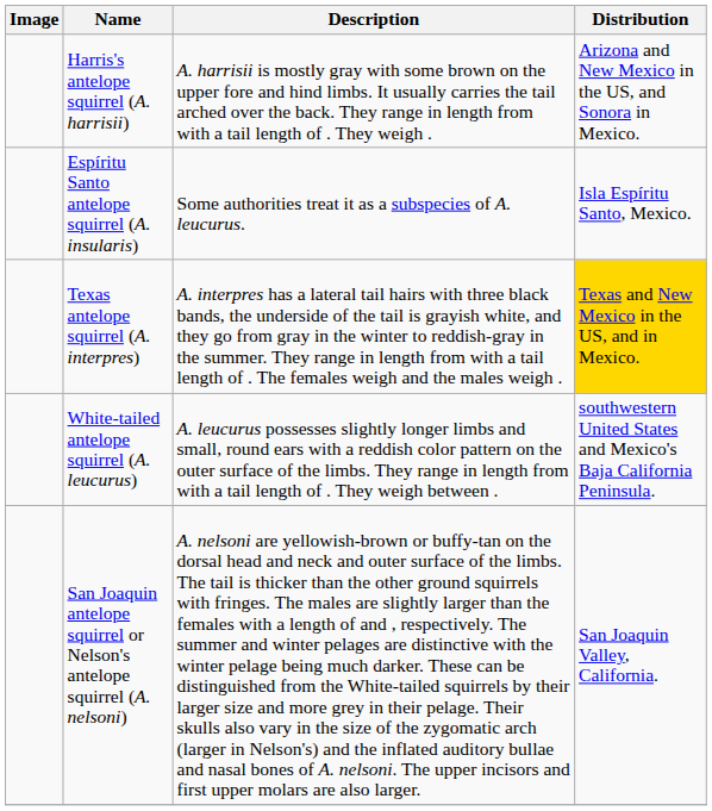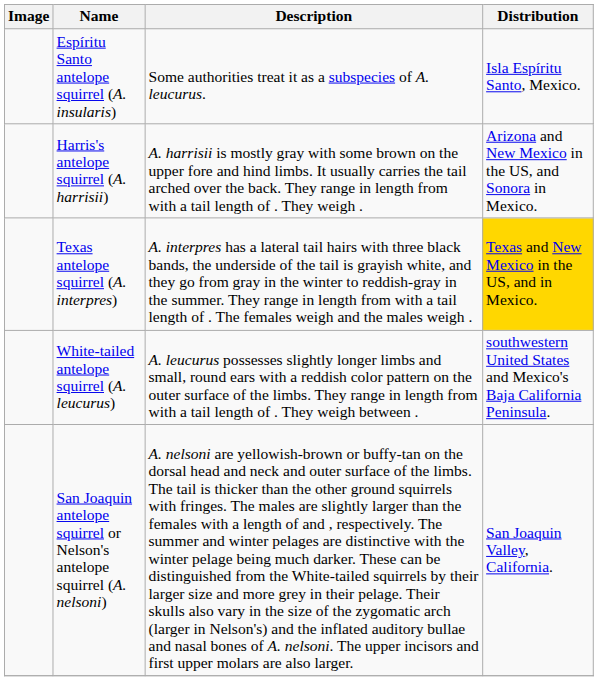 <table class="wikitable">
 <tr>
 <th>Image</th>
 <th>Name</th>
 <th>Description</th>
 <th>Distribution</th>
 </tr>
 <tr>
 <td></td>
+<td><a href='#'>Espíritu Santo antelope squirrel</a> (<em>A. insularis</em>)</td>
+<td><br>Some authorities treat it as a <a href='#'>subspecies</a> of <em>A. leucurus</em>.</td>
+<td><a href='#'>Isla Espíritu Santo</a>, Mexico.</td>
+</tr>
+<tr>
+<td></td>
 <td><a href='#'>Harris's antelope squirrel</a> (<em>A. harrisii</em>)</td>
 <td><br><em>A. harrisii</em> is mostly gray with some brown on the upper fore and hind limbs.  It usually carries the tail arched over the back. They range in length from  with a tail length of . They weigh .</td>
 <td><a href='#'>Arizona</a> and <a href='#'>New Mexico</a> in the US, and <a href='#'>Sonora</a> in Mexico.</td>
-</tr>
-<tr>
-<td></td>
-<td><a href='#'>Espíritu Santo antelope squirrel</a> (<em>A. insularis</em>)</td>
-<td><br>Some authorities treat it as a <a href='#'>subspecies</a> of <em>A. leucurus</em>.</td>
-<td><a href='#'>Isla Espíritu Santo</a>, Mexico.</td>
 </tr>
 <tr>
 <td></td>
 <td><a href='#'>Texas antelope squirrel</a> (<em>A. interpres</em>)</td>
 <td><br><em>A. interpres</em> has a lateral tail hairs with three black bands, the underside of the tail is grayish white, and they go from gray in the winter to reddish-gray in the summer. They range in length from  with a tail length of . The females weigh  and the males weigh .</td>
 <td style="background: gold;"><a href='#'>Texas</a> and <a href='#'>New Mexico</a> in the US, and in Mexico.</td>
 </tr>
 <tr>
 <td></td>
 <td><a href='#'>White-tailed antelope squirrel</a> (<em>A. leucurus</em>)</td>
 <td><br><em>A. leucurus</em> possesses slightly longer limbs and small, round ears with a reddish color pattern on the outer surface of the limbs. They range in length from  with a tail length of .  They weigh between .</td>
 <td><a href='#'>southwestern United States</a> and Mexico's <a href='#'>Baja California Peninsula</a>.</td>
 </tr>
 <tr>
 <td></td>
 <td><a href='#'>San Joaquin antelope squirrel</a> or Nelson's antelope squirrel (<em>A. nelsoni</em>)</td>
 <td><br><em>A. nelsoni</em> are yellowish-brown or buffy-tan on the dorsal head and neck and outer surface of the limbs.  The tail is thicker than the other ground squirrels with fringes.  The males are slightly larger than the females with a length of  and , respectively.  The summer and winter pelages are distinctive with the winter pelage being much darker.  These can be distinguished from the White-tailed squirrels by their larger size and more grey in their pelage.  Their skulls also vary in the size of the zygomatic arch (larger in Nelson's) and the inflated auditory bullae and nasal bones of <em>A. nelsoni</em>. The upper incisors and first upper molars are also larger.</td>
 <td><a href='#'>San Joaquin Valley</a>, <a href='#'>California</a>.</td>
 </tr>
 <tr>
 </tr>
 </table>
